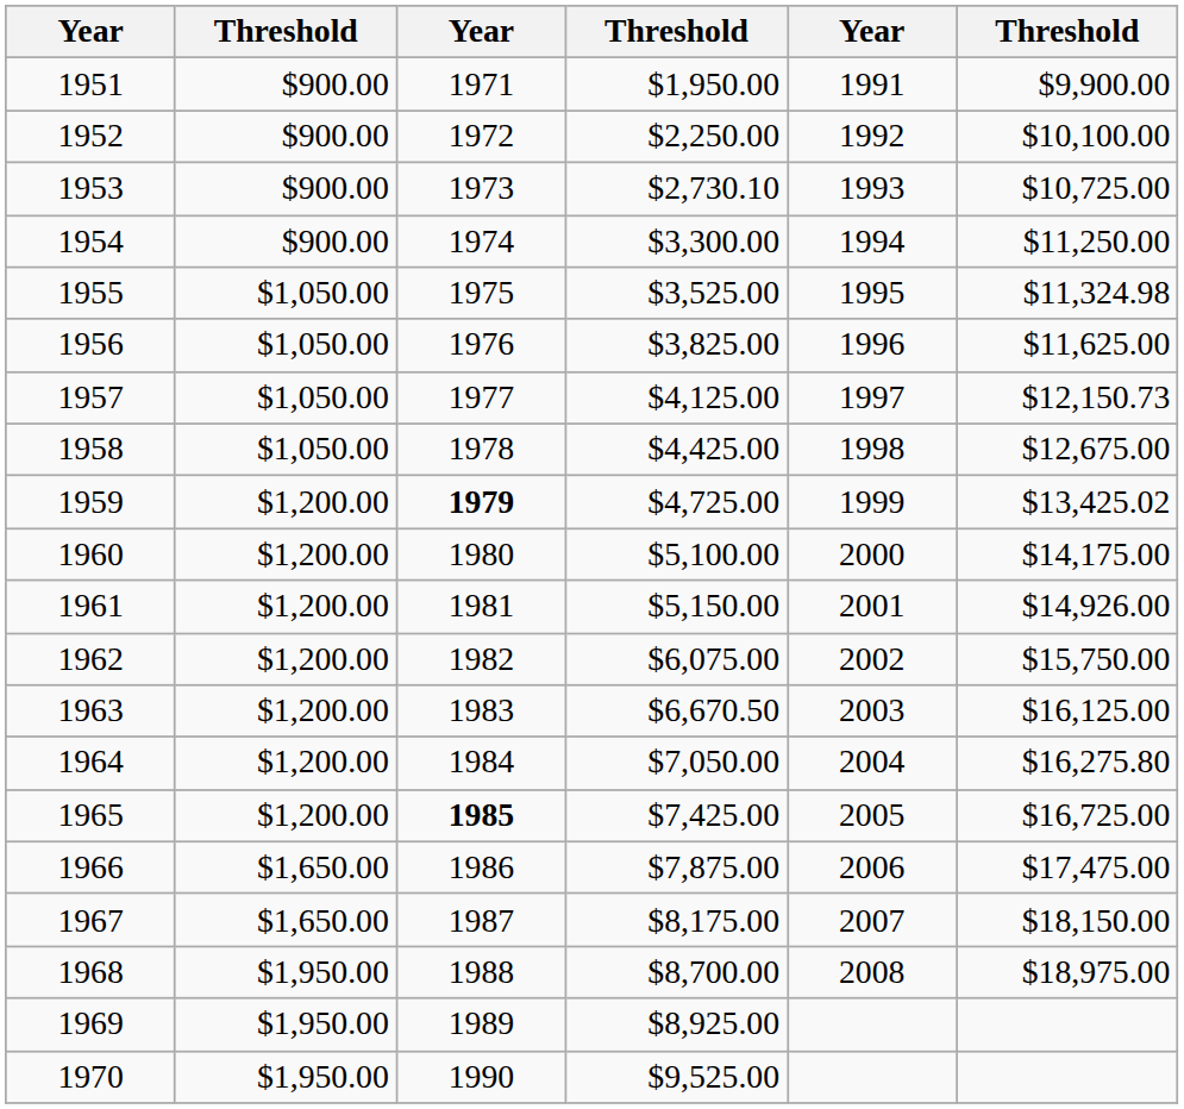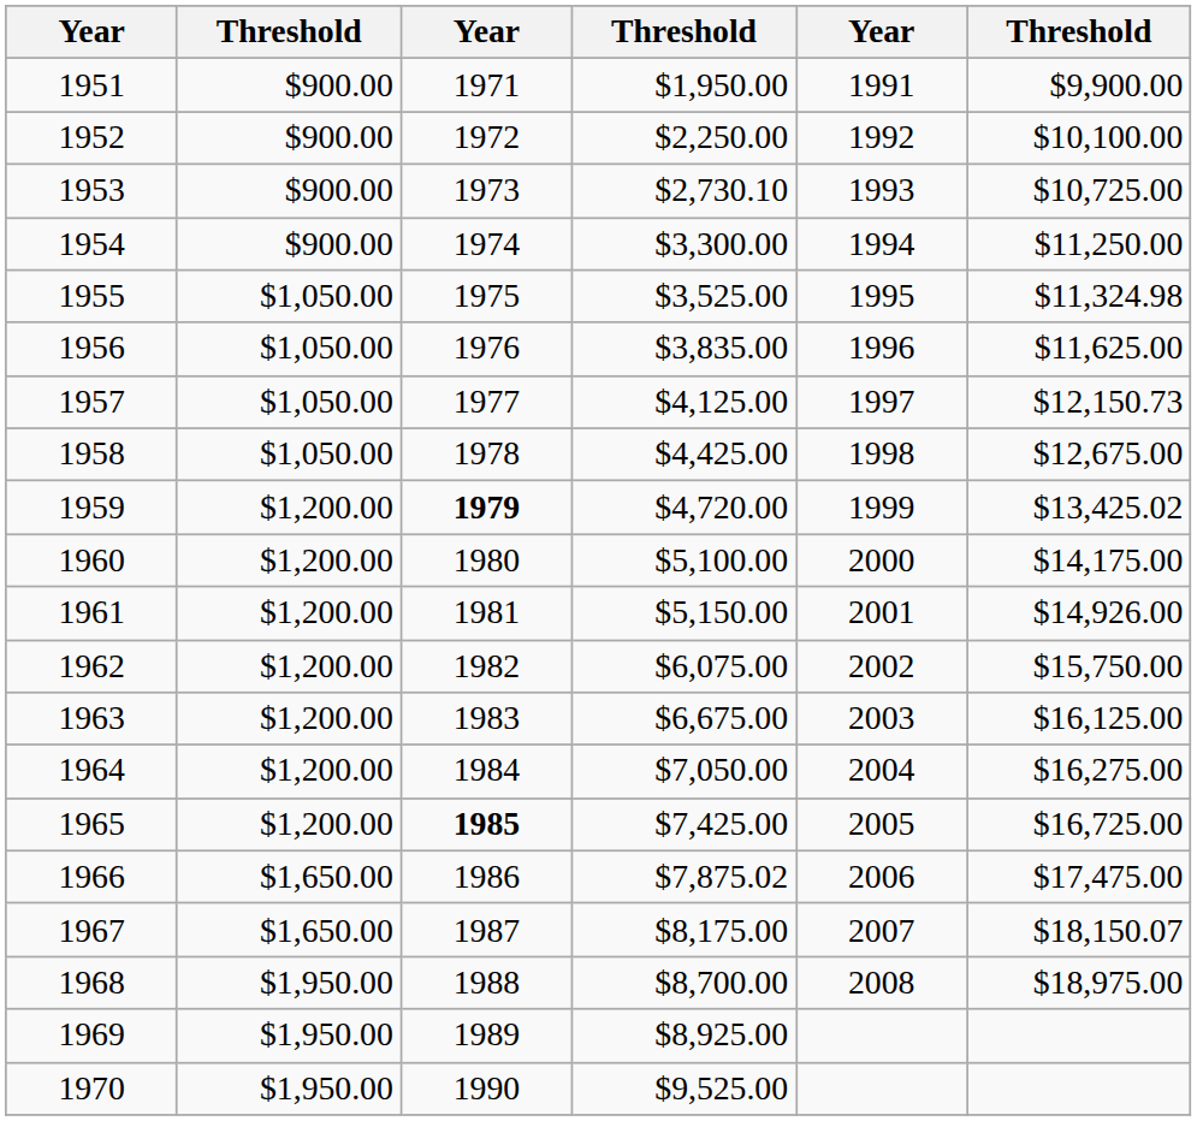 <table class="wikitable">
 <tr>
 <th width=75>Year</th>
 <th width=100>Threshold</th>
 <th width=75>Year</th>
 <th width=100>Threshold</th>
 <th width=75>Year</th>
 <th width=100>Threshold</th>
 </tr>
 <tr>
 <td align="center">1951</td>
 <td align="right">$900.00</td>
 <td align="center">1971</td>
 <td align="right">$1,950.00</td>
 <td align="center">1991</td>
 <td align="right">$9,900.00</td>
 </tr>
 <tr>
 <td align="center">1952</td>
 <td align="right">$900.00</td>
 <td align="center">1972</td>
 <td align="right">$2,250.00</td>
 <td align="center">1992</td>
 <td align="right">$10,100.00</td>
 </tr>
 <tr>
 <td align="center">1953</td>
 <td align="right">$900.00</td>
 <td align="center">1973</td>
 <td align="right">$2,730.10</td>
 <td align="center">1993</td>
 <td align="right">$10,725.00</td>
 </tr>
 <tr>
 <td align="center">1954</td>
 <td align="right">$900.00</td>
 <td align="center">1974</td>
 <td align="right">$3,300.00</td>
 <td align="center">1994</td>
 <td align="right">$11,250.00</td>
 </tr>
 <tr>
 <td align="center">1955</td>
 <td align="right">$1,050.00</td>
 <td align="center">1975</td>
 <td align="right">$3,525.00</td>
 <td align="center">1995</td>
 <td align="right">$11,324.98</td>
 </tr>
 <tr>
 <td align="center">1956</td>
 <td align="right">$1,050.00</td>
 <td align="center">1976</td>
-<td align="right">$3,825.00</td>
+<td align="right">$3,835.00</td>
 <td align="center">1996</td>
 <td align="right">$11,625.00</td>
 </tr>
 <tr>
 <td align="center">1957</td>
 <td align="right">$1,050.00</td>
 <td align="center">1977</td>
 <td align="right">$4,125.00</td>
 <td align="center">1997</td>
 <td align="right">$12,150.73</td>
 </tr>
 <tr>
 <td align="center">1958</td>
 <td align="right">$1,050.00</td>
 <td align="center">1978</td>
 <td align="right">$4,425.00</td>
 <td align="center">1998</td>
 <td align="right">$12,675.00</td>
 </tr>
 <tr>
 <td align="center">1959</td>
 <td align="right">$1,200.00</td>
 <td align="center"><strong>1979</strong></td>
-<td align="right">$4,725.00</td>
+<td align="right">$4,720.00</td>
 <td align="center">1999</td>
 <td align="right">$13,425.02</td>
 </tr>
 <tr>
 <td align="center">1960</td>
 <td align="right">$1,200.00</td>
 <td align="center">1980</td>
 <td align="right">$5,100.00</td>
 <td align="center">2000</td>
 <td align="right">$14,175.00</td>
 </tr>
 <tr>
 <td align="center">1961</td>
 <td align="right">$1,200.00</td>
 <td align="center">1981</td>
 <td align="right">$5,150.00</td>
 <td align="center">2001</td>
 <td align="right">$14,926.00</td>
 </tr>
 <tr>
 <td align="center">1962</td>
 <td align="right">$1,200.00</td>
 <td align="center">1982</td>
 <td align="right">$6,075.00</td>
 <td align="center">2002</td>
 <td align="right">$15,750.00</td>
 </tr>
 <tr>
 <td align="center">1963</td>
 <td align="right">$1,200.00</td>
 <td align="center">1983</td>
-<td align="right">$6,670.50</td>
+<td align="right">$6,675.00</td>
 <td align="center">2003</td>
 <td align="right">$16,125.00</td>
 </tr>
 <tr>
 <td align="center">1964</td>
 <td align="right">$1,200.00</td>
 <td align="center">1984</td>
 <td align="right">$7,050.00</td>
 <td align="center">2004</td>
-<td align="right">$16,275.80</td>
+<td align="right">$16,275.00</td>
 </tr>
 <tr>
 <td align="center">1965</td>
 <td align="right">$1,200.00</td>
 <td align="center"><strong>1985</strong></td>
 <td align="right">$7,425.00</td>
 <td align="center">2005</td>
 <td align="right">$16,725.00</td>
 </tr>
 <tr>
 <td align="center">1966</td>
 <td align="right">$1,650.00</td>
 <td align="center">1986</td>
-<td align="right">$7,875.00</td>
+<td align="right">$7,875.02</td>
 <td align="center">2006</td>
 <td align="right">$17,475.00</td>
 </tr>
 <tr>
 <td align="center">1967</td>
 <td align="right">$1,650.00</td>
 <td align="center">1987</td>
 <td align="right">$8,175.00</td>
 <td align="center">2007</td>
-<td align="right">$18,150.00</td>
+<td align="right">$18,150.07</td>
 </tr>
 <tr>
 <td align="center">1968</td>
 <td align="right">$1,950.00</td>
 <td align="center">1988</td>
 <td align="right">$8,700.00</td>
 <td align="center">2008</td>
 <td align="right">$18,975.00</td>
 </tr>
 <tr>
 <td align="center">1969</td>
 <td align="right">$1,950.00</td>
 <td align="center">1989</td>
 <td align="right">$8,925.00</td>
 <td align="center"></td>
 <td></td>
 </tr>
 <tr>
 <td align="center">1970</td>
 <td align="right">$1,950.00</td>
 <td align="center">1990</td>
 <td align="right">$9,525.00</td>
 <td align="center"></td>
 <td></td>
 </tr>
 </table>
